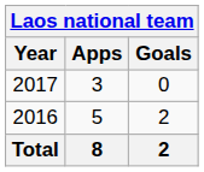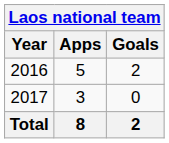 <table class="wikitable" style="text-align:center">
 <tr>
 <th colspan=3><a href='#'>Laos national team</a></th>
 </tr>
 <tr>
 <th>Year</th>
 <th>Apps</th>
 <th>Goals</th>
 </tr>
 <tr>
+<td>2016</td>
+<td>5</td>
+<td>2</td>
+</tr>
+<tr>
 <td>2017</td>
 <td>3</td>
 <td>0</td>
-</tr>
-<tr>
-<td>2016</td>
-<td>5</td>
-<td>2</td>
 </tr>
 <tr>
 <th>Total</th>
 <th>8</th>
 <th>2</th>
 </tr>
 </table>
